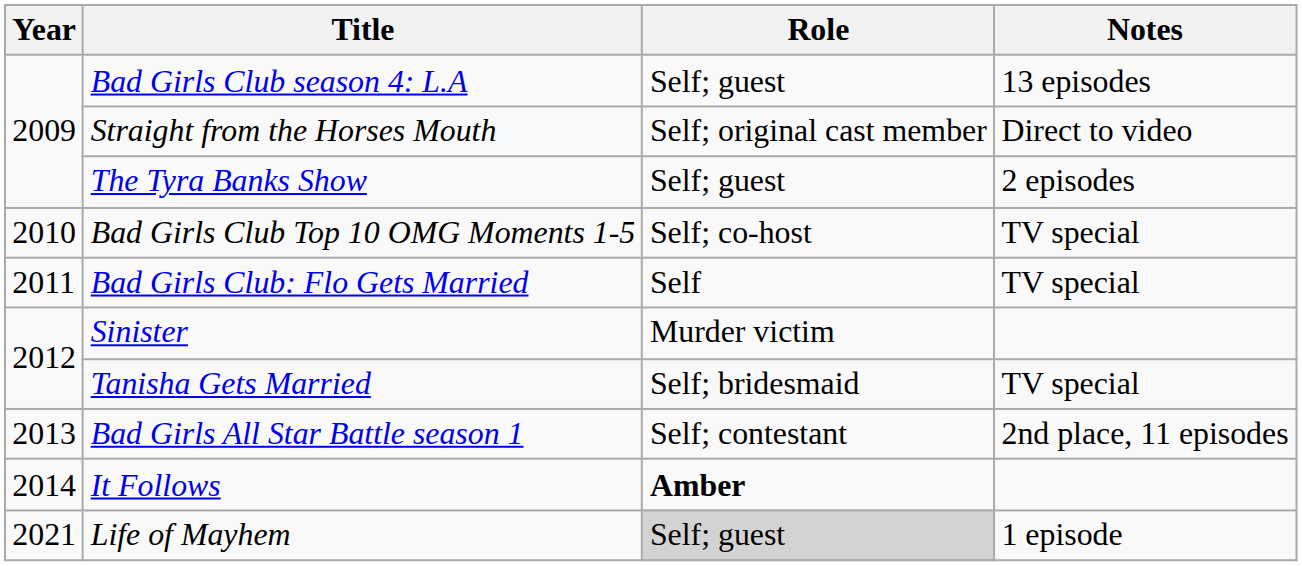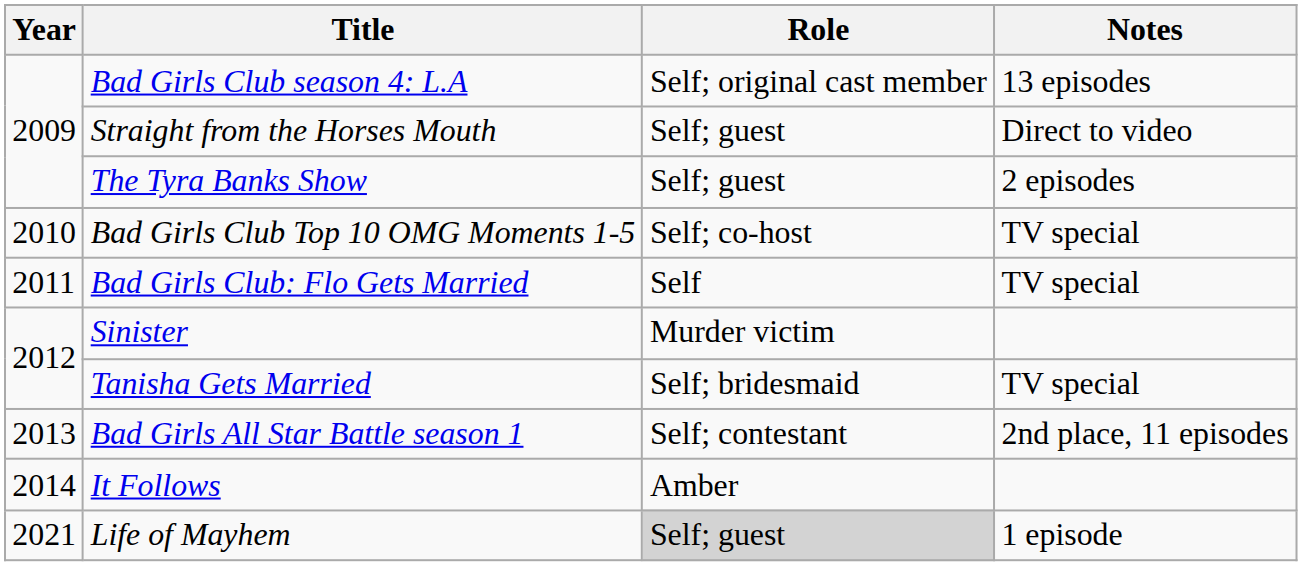 <table class="wikitable">
 <tr>
 <th>Year</th>
 <th>Title</th>
 <th>Role</th>
 <th>Notes</th>
 </tr>
 <tr>
 <td rowspan="3">2009</td>
 <td><em><a href='#'>Bad Girls Club season 4: L.A</a></em></td>
-<td>Self; guest</td>
+<td>Self; original cast member</td>
 <td>13 episodes</td>
 </tr>
 <tr>
 <td><em>Straight from the Horses Mouth</em></td>
-<td>Self; original cast member</td>
+<td>Self; guest</td>
 <td>Direct to video</td>
 </tr>
 <tr>
 <td><em><a href='#'>The Tyra Banks Show</a></em></td>
 <td>Self; guest</td>
 <td>2 episodes</td>
 </tr>
 <tr>
 <td>2010</td>
 <td><em>Bad Girls Club Top 10 OMG Moments 1-5</em></td>
 <td>Self; co-host</td>
 <td>TV special</td>
 </tr>
 <tr>
 <td>2011</td>
 <td><em><a href='#'>Bad Girls Club: Flo Gets Married</a></em></td>
 <td>Self</td>
 <td>TV special</td>
 </tr>
 <tr>
 <td rowspan="2">2012</td>
 <td><em><a href='#'>Sinister</a></em></td>
 <td>Murder victim</td>
 <td></td>
 </tr>
 <tr>
 <td><em><a href='#'>Tanisha Gets Married</a></em></td>
 <td>Self; bridesmaid</td>
 <td>TV special</td>
 </tr>
 <tr>
 <td>2013</td>
 <td><em><a href='#'>Bad Girls All Star Battle season 1</a></em></td>
 <td>Self; contestant</td>
 <td>2nd place, 11 episodes</td>
 </tr>
 <tr>
 <td>2014</td>
 <td><em><a href='#'>It Follows</a></em></td>
-<td><strong>Amber</strong></td>
+<td>Amber</td>
 <td></td>
 </tr>
 <tr>
 <td>2021</td>
 <td><em>Life of Mayhem</em></td>
 <td style="background: lightgrey;">Self; guest</td>
 <td>1 episode</td>
 </tr>
 </table>
